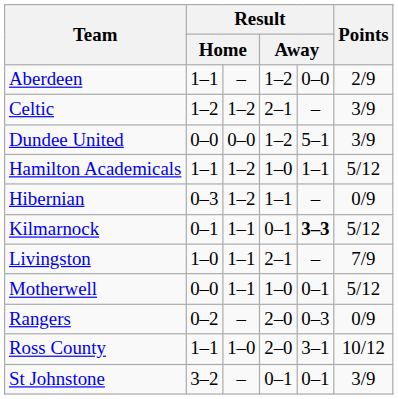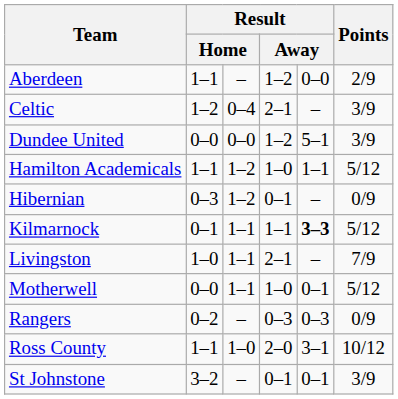 <table class="wikitable" style="text-align:center">
 <tr>
 <th rowspan=2>Team</th>
 <th colspan=4>Result</th>
 <th rowspan=2>Points</th>
 </tr>
 <tr>
 <th colspan=2>Home</th>
 <th colspan=2>Away</th>
 </tr>
 <tr>
 <td align=left><a href='#'>Aberdeen</a></td>
 <td>1–1</td>
 <td>–</td>
 <td>1–2</td>
 <td>0–0</td>
 <td>2/9</td>
 </tr>
 <tr>
 <td align=left><a href='#'>Celtic</a></td>
 <td>1–2</td>
-<td>1–2</td>
+<td>0–4</td>
 <td>2–1</td>
 <td>–</td>
 <td>3/9</td>
 </tr>
 <tr>
 <td align=left><a href='#'>Dundee United</a></td>
 <td>0–0</td>
 <td>0–0</td>
 <td>1–2</td>
 <td>5–1</td>
 <td>3/9</td>
 </tr>
 <tr>
 <td align=left><a href='#'>Hamilton Academicals</a></td>
 <td>1–1</td>
 <td>1–2</td>
 <td>1–0</td>
 <td>1–1</td>
 <td>5/12</td>
 </tr>
 <tr>
 <td align=left><a href='#'>Hibernian</a></td>
 <td>0–3</td>
 <td>1–2</td>
-<td>1–1</td>
+<td>0–1</td>
 <td>–</td>
 <td>0/9</td>
 </tr>
 <tr>
 <td align=left><a href='#'>Kilmarnock</a></td>
 <td>0–1</td>
 <td>1–1</td>
-<td>0–1</td>
+<td>1–1</td>
 <td><strong>3–3</strong></td>
 <td>5/12</td>
 </tr>
 <tr>
 <td align=left><a href='#'>Livingston</a></td>
 <td>1–0</td>
 <td>1–1</td>
 <td>2–1</td>
 <td>–</td>
 <td>7/9</td>
 </tr>
 <tr>
 <td align=left><a href='#'>Motherwell</a></td>
 <td>0–0</td>
 <td>1–1</td>
 <td>1–0</td>
 <td>0–1</td>
 <td>5/12</td>
 </tr>
 <tr>
 <td align=left><a href='#'>Rangers</a></td>
 <td>0–2</td>
 <td>–</td>
-<td>2–0</td>
+<td>0–3</td>
 <td>0–3</td>
 <td>0/9</td>
 </tr>
 <tr>
 <td align=left><a href='#'>Ross County</a></td>
 <td>1–1</td>
 <td>1–0</td>
 <td>2–0</td>
 <td>3–1</td>
 <td>10/12</td>
 </tr>
 <tr>
 <td align=left><a href='#'>St Johnstone</a></td>
 <td>3–2</td>
 <td>–</td>
 <td>0–1</td>
 <td>0–1</td>
 <td>3/9</td>
 </tr>
 </table>
